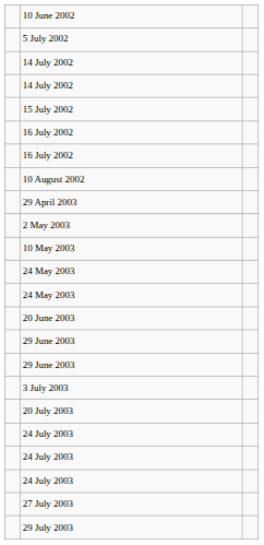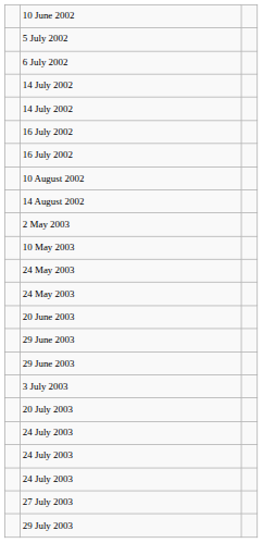 <table class="wikitable" style="font-size: 80%; float: left; width: 26em; margin-right: 1em; height: 700px">
 <tr>
 <td></td>
 <td>10 June 2002</td>
 <td></td>
 </tr>
 <tr>
 <td></td>
 <td>5 July 2002</td>
 <td></td>
 </tr>
 <tr>
 <td></td>
-<td>14 July 2002</td>
+<td>6 July 2002</td>
 <td></td>
 </tr>
 <tr>
 <td></td>
 <td>14 July 2002</td>
 <td></td>
 </tr>
 <tr>
 <td></td>
-<td>15 July 2002</td>
+<td>14 July 2002</td>
 <td></td>
 </tr>
 <tr>
 <td></td>
 <td>16 July 2002</td>
 <td></td>
 </tr>
 <tr>
 <td></td>
 <td>16 July 2002</td>
 <td></td>
 </tr>
 <tr>
 <td></td>
 <td>10 August 2002</td>
 <td></td>
 </tr>
 <tr>
 <td></td>
-<td>29 April 2003</td>
+<td>14 August 2002</td>
 <td></td>
 </tr>
 <tr>
 <td></td>
 <td>2 May 2003</td>
 <td></td>
 </tr>
 <tr>
 <td></td>
 <td>10 May 2003</td>
 <td></td>
 </tr>
 <tr>
 <td></td>
 <td>24 May 2003</td>
 <td></td>
 </tr>
 <tr>
 <td></td>
 <td>24 May 2003</td>
 <td></td>
 </tr>
 <tr>
 <td></td>
 <td>20 June 2003</td>
 <td></td>
 </tr>
 <tr>
 <td></td>
 <td>29 June 2003</td>
 <td></td>
 </tr>
 <tr>
 <td></td>
 <td>29 June 2003</td>
 <td></td>
 </tr>
 <tr>
 <td></td>
 <td>3 July 2003</td>
 <td></td>
 </tr>
 <tr>
 <td></td>
 <td>20 July 2003</td>
 <td></td>
 </tr>
 <tr>
 <td></td>
 <td>24 July 2003</td>
 <td></td>
 </tr>
 <tr>
 <td></td>
 <td>24 July 2003</td>
 <td></td>
 </tr>
 <tr>
 <td></td>
 <td>24 July 2003</td>
 <td></td>
 </tr>
 <tr>
 <td></td>
 <td>27 July 2003</td>
 <td></td>
 </tr>
 <tr>
 <td></td>
 <td>29 July 2003</td>
 <td></td>
 </tr>
 </table>
